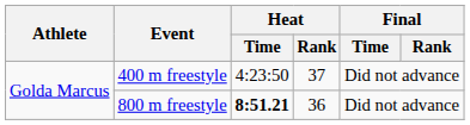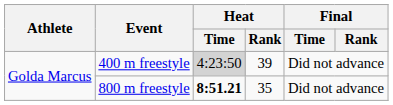 <table class=wikitable style="font-size:90%">
 <tr>
 <th rowspan="2">Athlete</th>
 <th rowspan="2">Event</th>
 <th colspan="2">Heat</th>
 <th colspan="2">Final</th>
 </tr>
 <tr style="font-size:95%">
 <th>Time</th>
 <th>Rank</th>
 <th>Time</th>
 <th>Rank</th>
 </tr>
 <tr align=center>
 <td align=left rowspan=2><a href='#'>Golda Marcus</a></td>
 <td align=left><a href='#'>400 m freestyle</a></td>
-<td>4:23:50</td>
-<td>37</td>
+<td style="background: lightgrey;">4:23:50</td>
+<td>39</td>
 <td colspan=2>Did not advance</td>
 </tr>
 <tr align=center>
 <td align=left><a href='#'>800 m freestyle</a></td>
 <td><strong>8:51.21</strong></td>
-<td>36</td>
+<td>35</td>
 <td colspan=2>Did not advance</td>
 </tr>
 </table>
